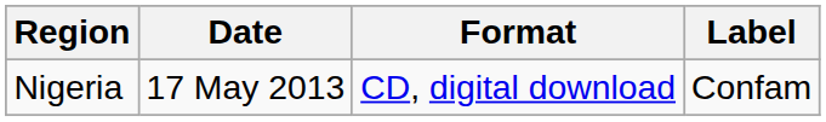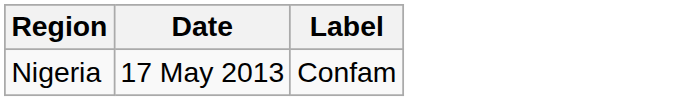 <table class="wikitable sortable">
 <tr>
 <th>Region</th>
 <th>Date</th>
-<th>Format</th>
 <th>Label</th>
 </tr>
 <tr>
 <td>Nigeria</td>
 <td>17 May 2013</td>
-<td><a href='#'>CD</a>, <a href='#'>digital download</a></td>
 <td>Confam</td>
 </tr>
 </table>
